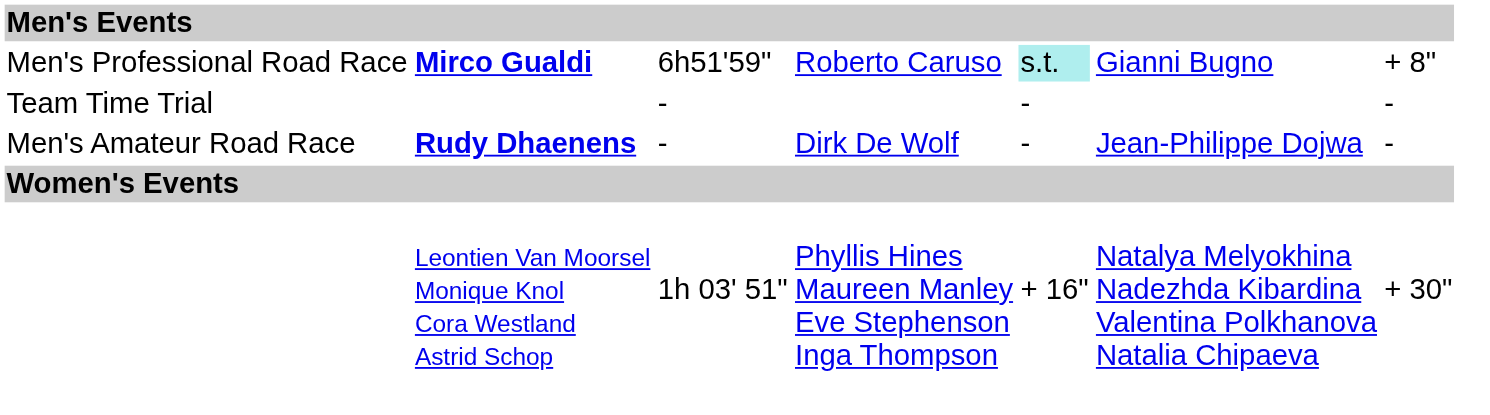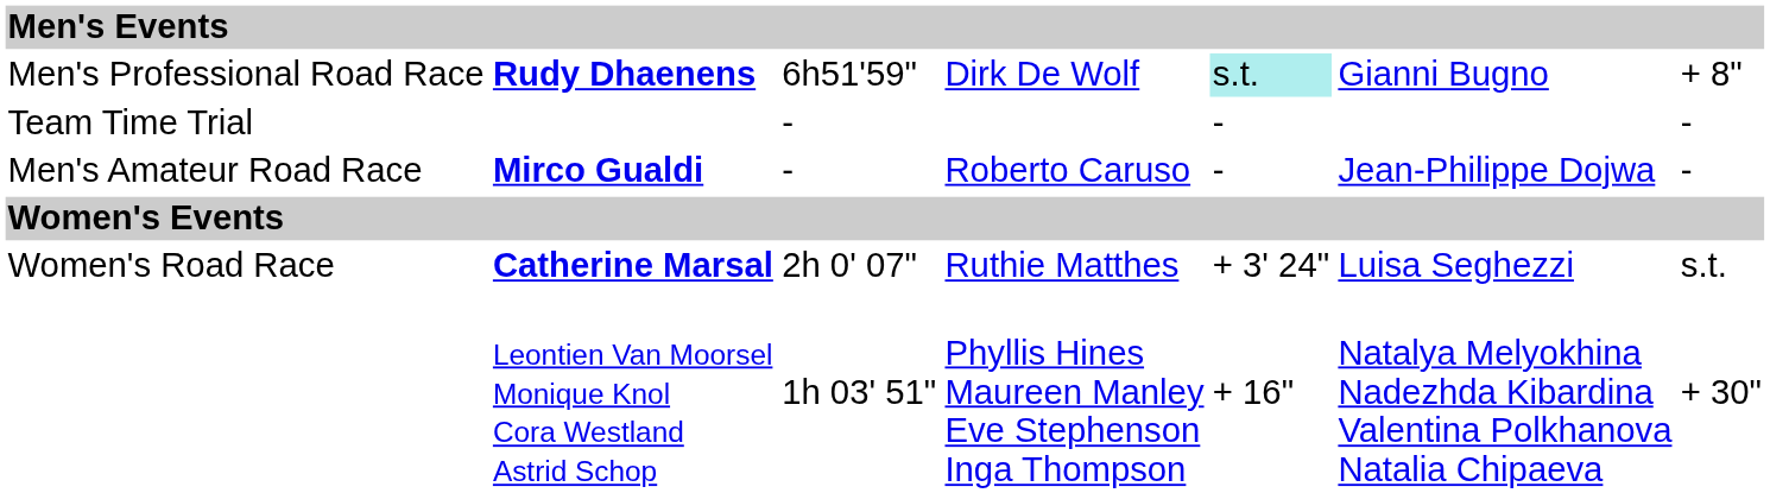 <table>
 <tr style="background:#ccc;">
 <td colspan=7><strong>Men's Events</strong></td>
 </tr>
 <tr>
 <td>Men's Professional Road Race<br></td>
-<td><strong><a href='#'>Mirco Gualdi</a></strong><br><small></small></td>
+<td><strong><a href='#'>Rudy Dhaenens</a></strong><br><small></small></td>
 <td>6h51'59"</td>
-<td><a href='#'>Roberto Caruso</a><br><small></small></td>
+<td><a href='#'>Dirk De Wolf</a><br><small></small></td>
 <td style="background: paleturquoise;">s.t.</td>
 <td><a href='#'>Gianni Bugno</a><br><small></small></td>
 <td>+ 8"</td>
 </tr>
 <tr>
 <td>Team Time Trial<br></td>
 <td><strong></strong></td>
 <td>-</td>
 <td></td>
 <td>-</td>
 <td></td>
 <td>-</td>
 </tr>
 <tr>
 <td>Men's Amateur Road Race<br></td>
-<td><strong><a href='#'>Rudy Dhaenens</a></strong><br><small></small></td>
+<td><strong><a href='#'>Mirco Gualdi</a></strong><br><small></small></td>
 <td>-</td>
-<td><a href='#'>Dirk De Wolf</a><br><small></small></td>
+<td><a href='#'>Roberto Caruso</a><br><small></small></td>
 <td>-</td>
 <td><a href='#'>Jean-Philippe Dojwa</a><br><small></small></td>
 <td>-</td>
 </tr>
 <tr style="background:#ccc;">
 <td colspan=7><strong>Women's Events</strong></td>
+</tr>
+<tr>
+<td>Women's Road Race<br></td>
+<td><strong><a href='#'>Catherine Marsal</a></strong><br><small></small></td>
+<td>2h 0' 07"</td>
+<td><a href='#'>Ruthie Matthes</a><br><small></small></td>
+<td>+ 3' 24"</td>
+<td><a href='#'>Luisa Seghezzi</a><br><small></small></td>
+<td>s.t.</td>
 </tr>
 <tr>
 <td><br></td>
 <td><strong></strong><br><small><a href='#'>Leontien Van Moorsel</a><br><a href='#'>Monique Knol</a><br><a href='#'>Cora Westland</a><br><a href='#'>Astrid Schop</a></small></td>
 <td>1h 03' 51"</td>
 <td><br><a href='#'>Phyllis Hines</a><br><a href='#'>Maureen Manley</a><br><a href='#'>Eve Stephenson</a><br><a href='#'>Inga Thompson</a></td>
 <td>+ 16"</td>
 <td><br><a href='#'>Natalya Melyokhina</a><br><a href='#'>Nadezhda Kibardina</a><br><a href='#'>Valentina Polkhanova</a><br><a href='#'>Natalia Chipaeva</a></td>
 <td>+ 30"</td>
 </tr>
 </table>
